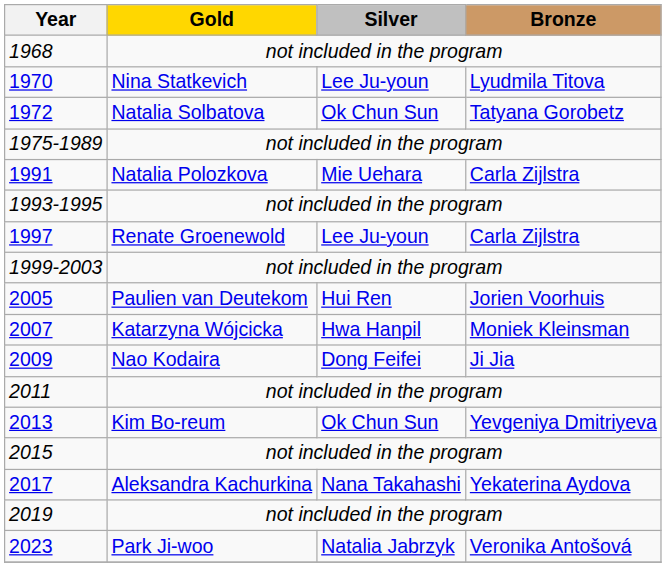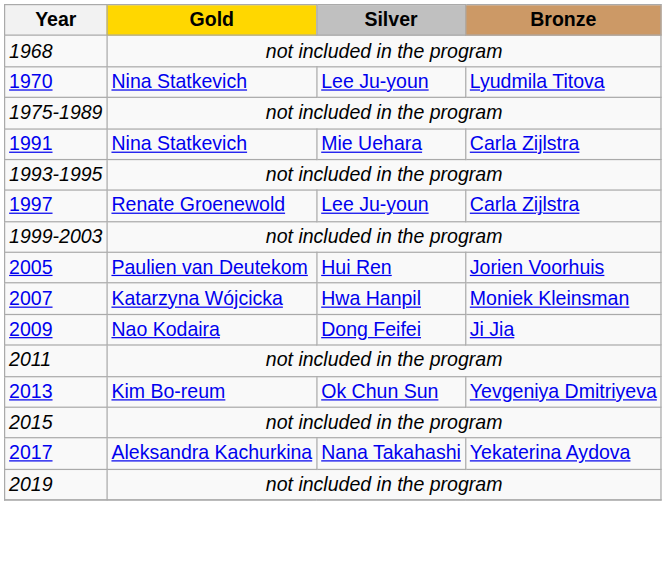 <table class="wikitable">
 <tr>
 <th>Year</th>
 <td align=center bgcolor=gold><strong>Gold</strong></td>
 <td align=center bgcolor=silver><strong>Silver</strong></td>
 <td align=center bgcolor=cc9966><strong>Bronze</strong></td>
 </tr>
 <tr>
 <td><em>1968</em></td>
 <td colspan=3 align=center><em>not included in the program</em></td>
 </tr>
 <tr>
 <td><a href='#'>1970</a></td>
 <td> <a href='#'>Nina Statkevich</a></td>
 <td> <a href='#'>Lee Ju-youn</a></td>
 <td> <a href='#'>Lyudmila Titova</a></td>
 </tr>
 <tr>
-<td><a href='#'>1972</a></td>
-<td> <a href='#'>Natalia Solbatova</a></td>
-<td> <a href='#'>Ok Chun Sun</a></td>
-<td> <a href='#'>Tatyana Gorobetz</a></td>
-</tr>
-<tr>
 <td><em>1975-1989</em></td>
 <td colspan=3 align=center><em>not included in the program</em></td>
 </tr>
 <tr>
 <td><a href='#'>1991</a></td>
-<td> <a href='#'>Natalia Polozkova</a></td>
+<td> <a href='#'>Nina Statkevich</a></td>
 <td> <a href='#'>Mie Uehara</a></td>
 <td> <a href='#'>Carla Zijlstra</a></td>
 </tr>
 <tr>
 <td><em>1993-1995</em></td>
 <td colspan=3 align=center><em>not included in the program</em></td>
 </tr>
 <tr>
 <td><a href='#'>1997</a></td>
 <td> <a href='#'>Renate Groenewold</a></td>
 <td> <a href='#'>Lee Ju-youn</a></td>
 <td> <a href='#'>Carla Zijlstra</a></td>
 </tr>
 <tr>
 <td><em>1999-2003</em></td>
 <td colspan=3 align=center><em>not included in the program</em></td>
 </tr>
 <tr>
 <td><a href='#'>2005</a></td>
 <td> <a href='#'>Paulien van Deutekom</a></td>
 <td> <a href='#'>Hui Ren</a></td>
 <td> <a href='#'>Jorien Voorhuis</a></td>
 </tr>
 <tr>
 <td><a href='#'>2007</a></td>
 <td> <a href='#'>Katarzyna Wójcicka</a></td>
 <td> <a href='#'>Hwa Hanpil</a></td>
 <td> <a href='#'>Moniek Kleinsman</a></td>
 </tr>
 <tr>
 <td><a href='#'>2009</a></td>
 <td> <a href='#'>Nao Kodaira</a></td>
 <td> <a href='#'>Dong Feifei</a></td>
 <td> <a href='#'>Ji Jia</a></td>
 </tr>
 <tr>
 <td><em>2011</em></td>
 <td colspan=3 align=center><em>not included in the program</em></td>
 </tr>
 <tr>
 <td><a href='#'>2013</a></td>
 <td> <a href='#'>Kim Bo-reum</a></td>
 <td> <a href='#'>Ok Chun Sun</a></td>
 <td> <a href='#'>Yevgeniya Dmitriyeva</a></td>
 </tr>
 <tr>
 <td><em>2015</em></td>
 <td colspan=3 align=center><em>not included in the program</em></td>
 </tr>
 <tr>
 <td><a href='#'>2017</a></td>
 <td> <a href='#'>Aleksandra Kachurkina</a></td>
 <td> <a href='#'>Nana Takahashi</a></td>
 <td> <a href='#'>Yekaterina Aydova</a></td>
 </tr>
 <tr>
 <td><em>2019</em></td>
 <td colspan=3 align=center><em>not included in the program</em></td>
 </tr>
 <tr>
-<td><a href='#'>2023</a></td>
-<td> <a href='#'>Park Ji-woo</a></td>
-<td> <a href='#'>Natalia Jabrzyk</a></td>
-<td> <a href='#'>Veronika Antošová</a></td>
-</tr>
-<tr>
 </tr>
 </table>
